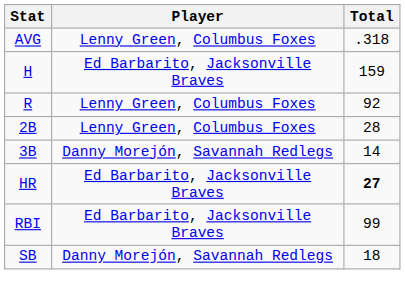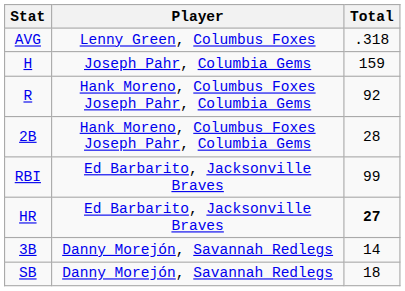 <table class="wikitable" width="40%" style="text-align:center;">
 <tr>
 <th width="5%">Stat</th>
 <th width="60%">Player</th>
 <th width="5%">Total</th>
 </tr>
 <tr>
 <td><a href='#'>AVG</a></td>
 <td><a href='#'>Lenny Green</a>, <a href='#'>Columbus Foxes</a></td>
 <td>.318</td>
 </tr>
 <tr>
 <td><a href='#'>H</a></td>
-<td><a href='#'>Ed Barbarito</a>, <a href='#'>Jacksonville Braves</a></td>
+<td><a href='#'>Joseph Pahr</a>, <a href='#'>Columbia Gems</a></td>
 <td>159</td>
 </tr>
 <tr>
 <td><a href='#'>R</a></td>
-<td><a href='#'>Lenny Green</a>, <a href='#'>Columbus Foxes</a></td>
+<td><a href='#'>Hank Moreno</a>, <a href='#'>Columbus Foxes</a> <br> <a href='#'>Joseph Pahr</a>, <a href='#'>Columbia Gems</a></td>
 <td>92</td>
 </tr>
 <tr>
 <td><a href='#'>2B</a></td>
-<td><a href='#'>Lenny Green</a>, <a href='#'>Columbus Foxes</a></td>
+<td><a href='#'>Hank Moreno</a>, <a href='#'>Columbus Foxes</a> <br> <a href='#'>Joseph Pahr</a>, <a href='#'>Columbia Gems</a></td>
 <td>28</td>
+</tr>
+<tr>
+<td><a href='#'>RBI</a></td>
+<td><a href='#'>Ed Barbarito</a>, <a href='#'>Jacksonville Braves</a></td>
+<td>99</td>
+</tr>
+<tr>
+<td><a href='#'>HR</a></td>
+<td><a href='#'>Ed Barbarito</a>, <a href='#'>Jacksonville Braves</a></td>
+<td><strong>27</strong></td>
 </tr>
 <tr>
 <td><a href='#'>3B</a></td>
 <td><a href='#'>Danny Morejón</a>, <a href='#'>Savannah Redlegs</a></td>
 <td>14</td>
 </tr>
 <tr>
-<td><a href='#'>HR</a></td>
-<td><a href='#'>Ed Barbarito</a>, <a href='#'>Jacksonville Braves</a></td>
-<td><strong>27</strong></td>
-</tr>
-<tr>
-<td><a href='#'>RBI</a></td>
-<td><a href='#'>Ed Barbarito</a>, <a href='#'>Jacksonville Braves</a></td>
-<td>99</td>
-</tr>
-<tr>
 <td><a href='#'>SB</a></td>
 <td><a href='#'>Danny Morejón</a>, <a href='#'>Savannah Redlegs</a></td>
 <td>18</td>
 </tr>
 </table>
